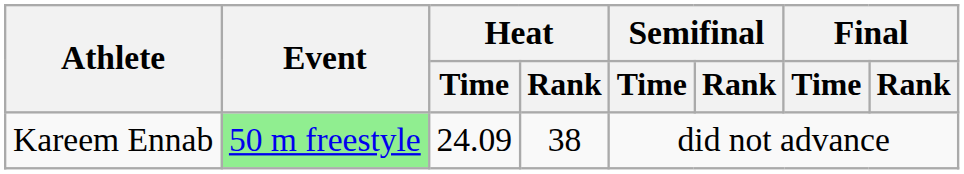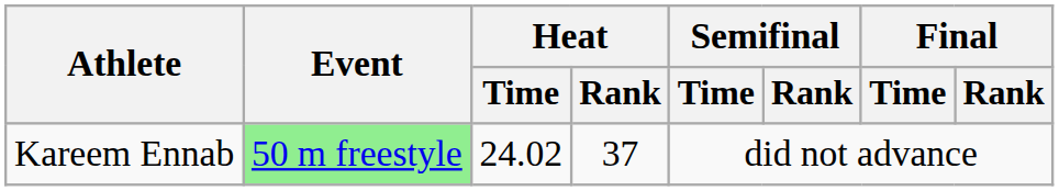 <table class=wikitable style="font-size:90%">
 <tr>
 <th rowspan="2">Athlete</th>
 <th rowspan="2">Event</th>
 <th colspan="2">Heat</th>
 <th colspan="2">Semifinal</th>
 <th colspan="2">Final</th>
 </tr>
 <tr style="font-size:95%">
 <th>Time</th>
 <th>Rank</th>
 <th>Time</th>
 <th>Rank</th>
 <th>Time</th>
 <th>Rank</th>
 </tr>
 <tr align=center>
 <td align=left>Kareem Ennab</td>
 <td align=left style="background: lightgreen;"><a href='#'>50 m freestyle</a></td>
-<td>24.09</td>
-<td>38</td>
+<td>24.02</td>
+<td>37</td>
 <td colspan=4>did not advance</td>
 </tr>
 </table>
